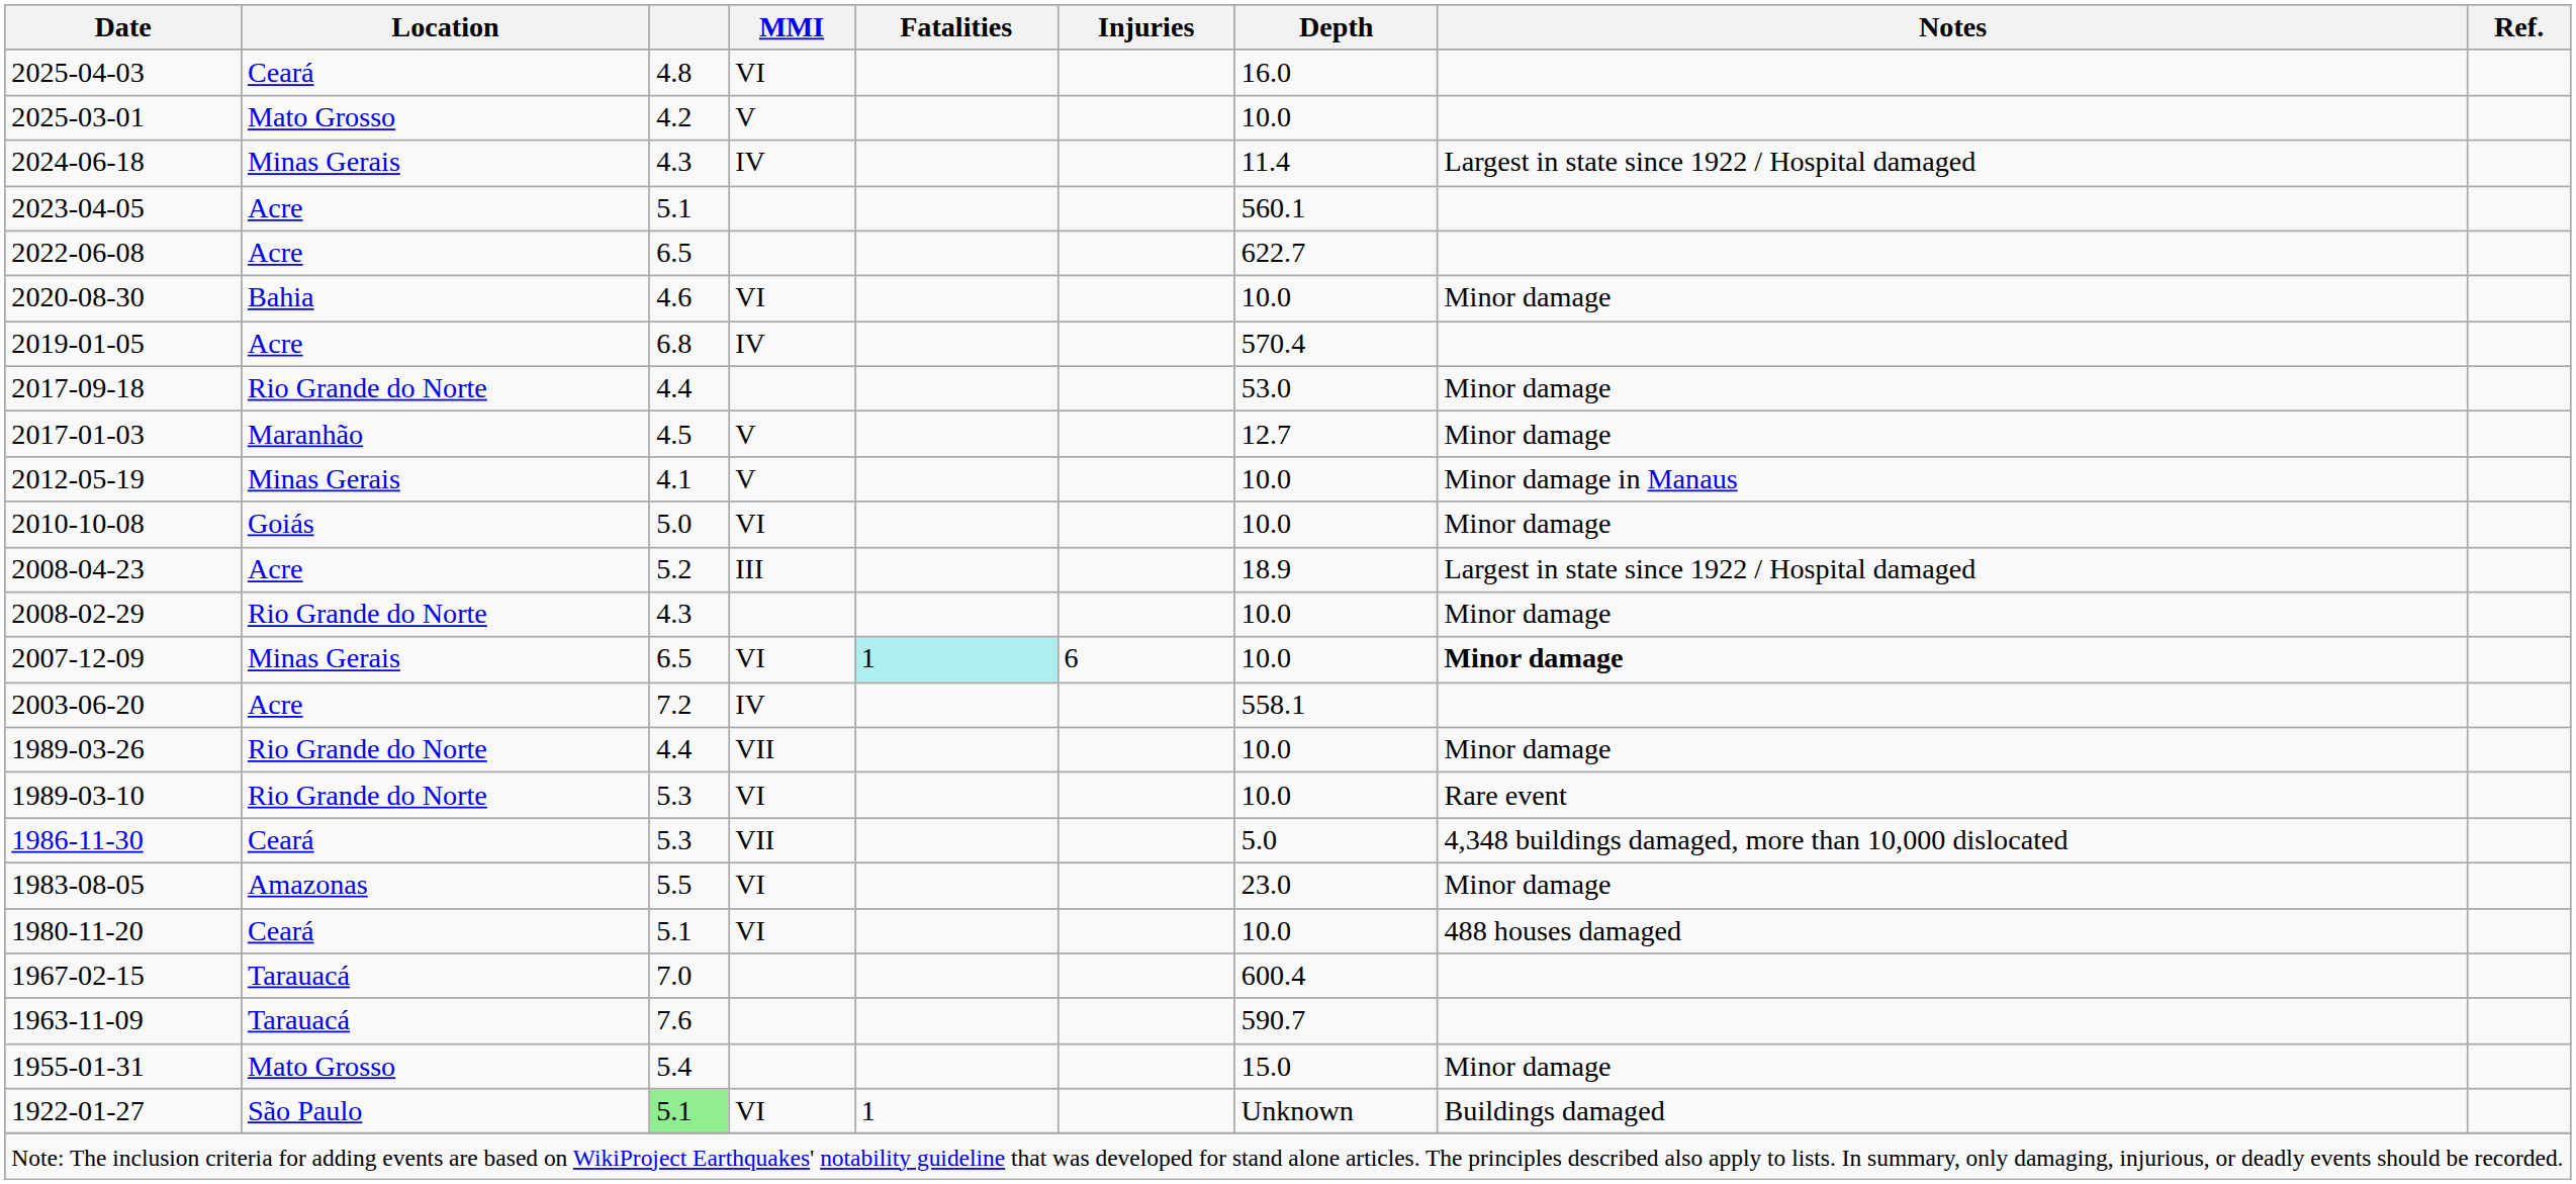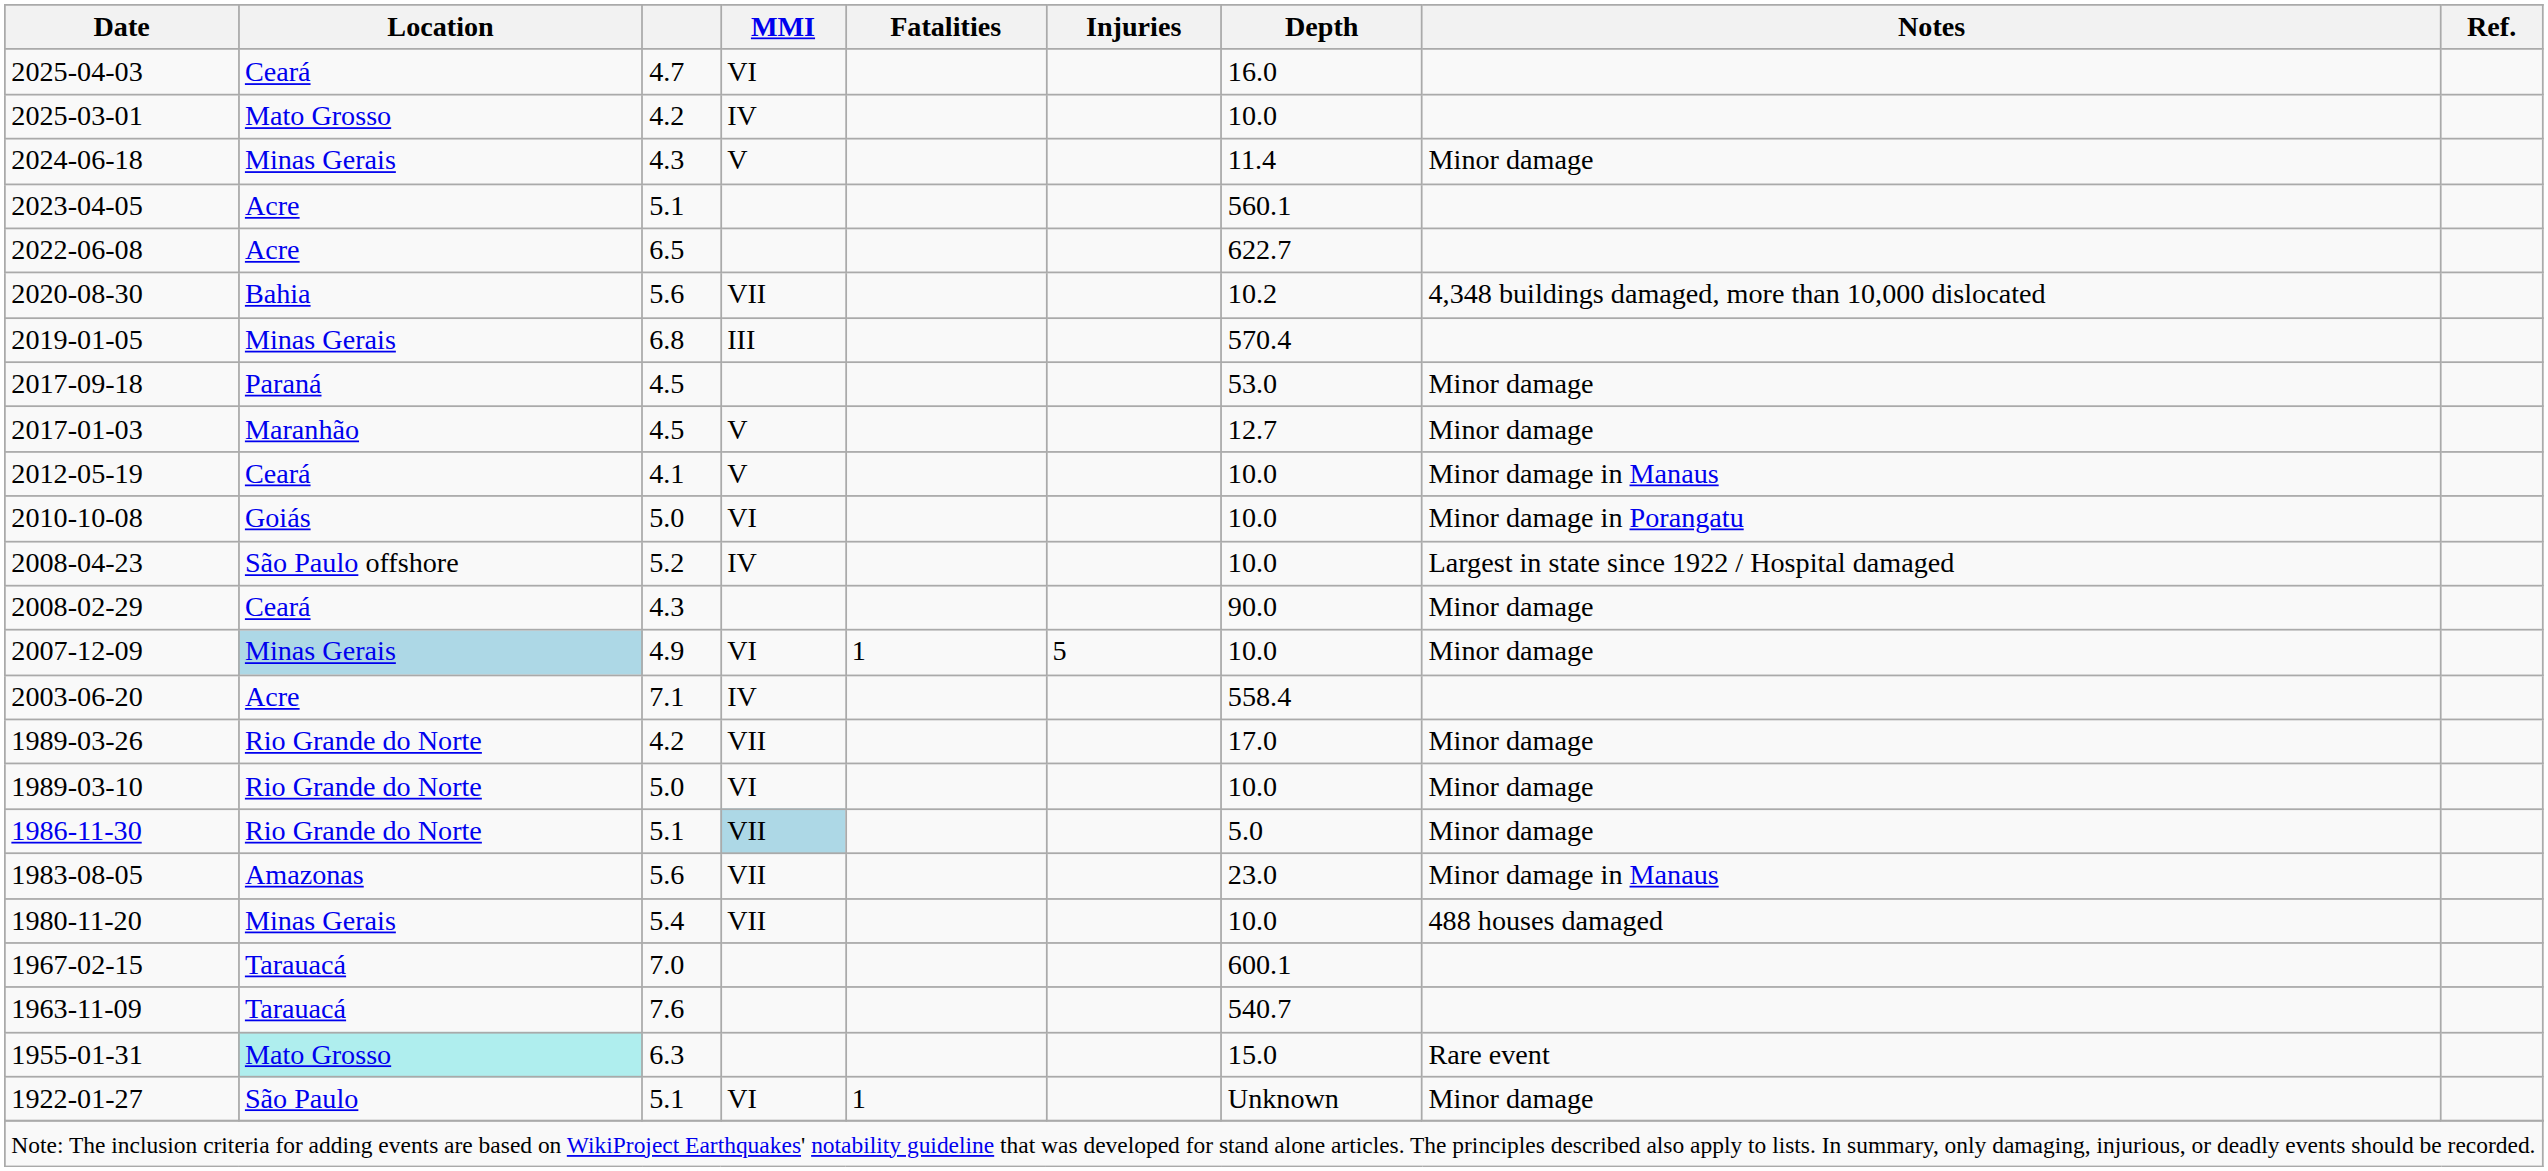 <table class="wikitable">
 <tr>
 <th>Date</th>
 <th>Location</th>
 <th></th>
 <th><a href='#'>MMI</a></th>
 <th>Fatalities</th>
 <th>Injuries</th>
 <th>Depth</th>
 <th>Notes</th>
 <th>Ref.</th>
 </tr>
 <tr>
 <td>2025-04-03</td>
 <td><a href='#'>Ceará</a></td>
-<td>4.8</td>
+<td>4.7</td>
 <td>VI</td>
 <td></td>
 <td></td>
 <td>16.0</td>
 <td></td>
 <td></td>
 </tr>
 <tr>
 <td>2025-03-01</td>
 <td><a href='#'>Mato Grosso</a></td>
 <td>4.2</td>
-<td>V</td>
+<td>IV</td>
 <td></td>
 <td></td>
 <td>10.0</td>
 <td></td>
 <td></td>
 </tr>
 <tr>
 <td>2024-06-18</td>
 <td><a href='#'>Minas Gerais</a></td>
 <td>4.3</td>
-<td>IV</td>
+<td>V</td>
 <td></td>
 <td></td>
 <td>11.4</td>
-<td>Largest in state since 1922 / Hospital damaged</td>
+<td>Minor damage</td>
 <td></td>
 </tr>
 <tr>
 <td>2023-04-05</td>
 <td><a href='#'>Acre</a></td>
 <td>5.1</td>
 <td></td>
 <td></td>
 <td></td>
 <td>560.1</td>
 <td></td>
 <td></td>
 </tr>
 <tr>
 <td>2022-06-08</td>
 <td><a href='#'>Acre</a></td>
 <td>6.5</td>
 <td></td>
 <td></td>
 <td></td>
 <td>622.7</td>
 <td></td>
 <td></td>
 </tr>
 <tr>
 <td>2020-08-30</td>
 <td><a href='#'>Bahia</a></td>
-<td>4.6</td>
-<td>VI</td>
+<td>5.6</td>
+<td>VII</td>
 <td></td>
 <td></td>
-<td>10.0</td>
-<td>Minor damage</td>
+<td>10.2</td>
+<td>4,348 buildings damaged, more than 10,000 dislocated</td>
 <td></td>
 </tr>
 <tr>
 <td>2019-01-05</td>
-<td><a href='#'>Acre</a></td>
+<td><a href='#'>Minas Gerais</a></td>
 <td>6.8</td>
-<td>IV</td>
+<td>III</td>
 <td></td>
 <td></td>
 <td>570.4</td>
 <td></td>
 <td></td>
 </tr>
 <tr>
 <td>2017-09-18</td>
-<td><a href='#'>Rio Grande do Norte</a></td>
-<td>4.4</td>
+<td><a href='#'>Paraná</a></td>
+<td>4.5</td>
 <td></td>
 <td></td>
 <td></td>
 <td>53.0</td>
 <td>Minor damage</td>
 <td></td>
 </tr>
 <tr>
 <td>2017-01-03</td>
 <td><a href='#'>Maranhão</a></td>
 <td>4.5</td>
 <td>V</td>
 <td></td>
 <td></td>
 <td>12.7</td>
 <td>Minor damage</td>
 <td></td>
 </tr>
 <tr>
 <td>2012-05-19</td>
-<td><a href='#'>Minas Gerais</a></td>
+<td><a href='#'>Ceará</a></td>
 <td>4.1</td>
 <td>V</td>
 <td></td>
 <td></td>
 <td>10.0</td>
 <td>Minor damage in <a href='#'>Manaus</a></td>
 <td></td>
 </tr>
 <tr>
 <td>2010-10-08</td>
 <td><a href='#'>Goiás</a></td>
 <td>5.0</td>
 <td>VI</td>
 <td></td>
 <td></td>
 <td>10.0</td>
-<td>Minor damage</td>
+<td>Minor damage in <a href='#'>Porangatu</a></td>
 <td></td>
 </tr>
 <tr>
 <td>2008-04-23</td>
-<td><a href='#'>Acre</a></td>
+<td><a href='#'>São Paulo</a> offshore</td>
 <td>5.2</td>
-<td>III</td>
+<td>IV</td>
 <td></td>
 <td></td>
-<td>18.9</td>
+<td>10.0</td>
 <td>Largest in state since 1922 / Hospital damaged</td>
 <td></td>
 </tr>
 <tr>
 <td>2008-02-29</td>
-<td><a href='#'>Rio Grande do Norte</a></td>
+<td><a href='#'>Ceará</a></td>
 <td>4.3</td>
 <td></td>
+<td></td>
+<td></td>
+<td>90.0</td>
+<td>Minor damage</td>
+<td></td>
+</tr>
+<tr>
+<td>2007-12-09</td>
+<td style="background: lightblue;"><a href='#'>Minas Gerais</a></td>
+<td>4.9</td>
+<td>VI</td>
+<td>1</td>
+<td>5</td>
+<td>10.0</td>
+<td>Minor damage</td>
+<td></td>
+</tr>
+<tr>
+<td>2003-06-20</td>
+<td><a href='#'>Acre</a></td>
+<td>7.1</td>
+<td>IV</td>
+<td></td>
+<td></td>
+<td>558.4</td>
+<td></td>
+<td></td>
+</tr>
+<tr>
+<td>1989-03-26</td>
+<td><a href='#'>Rio Grande do Norte</a></td>
+<td>4.2</td>
+<td>VII</td>
+<td></td>
+<td></td>
+<td>17.0</td>
+<td>Minor damage</td>
+<td></td>
+</tr>
+<tr>
+<td>1989-03-10</td>
+<td><a href='#'>Rio Grande do Norte</a></td>
+<td>5.0</td>
+<td>VI</td>
 <td></td>
 <td></td>
 <td>10.0</td>
 <td>Minor damage</td>
 <td></td>
 </tr>
 <tr>
-<td>2007-12-09</td>
-<td><a href='#'>Minas Gerais</a></td>
-<td>6.5</td>
-<td>VI</td>
-<td style="background: paleturquoise;">1</td>
-<td>6</td>
-<td>10.0</td>
-<td><strong>Minor damage</strong></td>
-<td></td>
-</tr>
-<tr>
-<td>2003-06-20</td>
-<td><a href='#'>Acre</a></td>
-<td>7.2</td>
-<td>IV</td>
-<td></td>
-<td></td>
-<td>558.1</td>
-<td></td>
-<td></td>
-</tr>
-<tr>
-<td>1989-03-26</td>
+<td><a href='#'>1986-11-30</a></td>
 <td><a href='#'>Rio Grande do Norte</a></td>
-<td>4.4</td>
-<td>VII</td>
-<td></td>
-<td></td>
-<td>10.0</td>
-<td>Minor damage</td>
-<td></td>
-</tr>
-<tr>
-<td>1989-03-10</td>
-<td><a href='#'>Rio Grande do Norte</a></td>
-<td>5.3</td>
-<td>VI</td>
-<td></td>
-<td></td>
-<td>10.0</td>
-<td>Rare event</td>
-<td></td>
-</tr>
-<tr>
-<td><a href='#'>1986-11-30</a></td>
-<td><a href='#'>Ceará</a></td>
-<td>5.3</td>
-<td>VII</td>
+<td>5.1</td>
+<td style="background: lightblue;">VII</td>
 <td></td>
 <td></td>
 <td>5.0</td>
-<td>4,348 buildings damaged, more than 10,000 dislocated</td>
+<td>Minor damage</td>
 <td></td>
 </tr>
 <tr>
 <td>1983-08-05</td>
 <td><a href='#'>Amazonas</a></td>
-<td>5.5</td>
-<td>VI</td>
+<td>5.6</td>
+<td>VII</td>
 <td></td>
 <td></td>
 <td>23.0</td>
-<td>Minor damage</td>
+<td>Minor damage in <a href='#'>Manaus</a></td>
 <td></td>
 </tr>
 <tr>
 <td>1980-11-20</td>
-<td><a href='#'>Ceará</a></td>
-<td>5.1</td>
-<td>VI</td>
+<td><a href='#'>Minas Gerais</a></td>
+<td>5.4</td>
+<td>VII</td>
 <td></td>
 <td></td>
 <td>10.0</td>
 <td>488 houses damaged</td>
 <td></td>
 </tr>
 <tr>
 <td>1967-02-15</td>
 <td><a href='#'>Tarauacá</a></td>
 <td>7.0</td>
 <td></td>
 <td></td>
 <td></td>
-<td>600.4</td>
+<td>600.1</td>
 <td></td>
 <td></td>
 </tr>
 <tr>
 <td>1963-11-09</td>
 <td><a href='#'>Tarauacá</a></td>
 <td>7.6</td>
 <td></td>
 <td></td>
 <td></td>
-<td>590.7</td>
+<td>540.7</td>
 <td></td>
 <td></td>
 </tr>
 <tr>
 <td>1955-01-31</td>
-<td><a href='#'>Mato Grosso</a></td>
-<td>5.4</td>
+<td style="background: paleturquoise;"><a href='#'>Mato Grosso</a></td>
+<td>6.3</td>
 <td></td>
 <td></td>
 <td></td>
 <td>15.0</td>
-<td>Minor damage</td>
+<td>Rare event</td>
 <td></td>
 </tr>
 <tr>
 <td>1922-01-27</td>
 <td><a href='#'>São Paulo</a></td>
-<td style="background: lightgreen;">5.1</td>
+<td>5.1</td>
 <td>VI</td>
 <td>1</td>
 <td></td>
 <td>Unknown</td>
-<td>Buildings damaged</td>
+<td>Minor damage</td>
 <td></td>
 </tr>
 <tr>
 </tr>
 <tr class="sortbottom">
 <td colspan="11" style="text-align: center;"><small>Note: The inclusion criteria for adding events are based on <a href='#'>WikiProject Earthquakes</a>' <a href='#'>notability guideline</a> that was developed for stand alone articles. The principles described also apply to lists. In summary, only damaging, injurious, or deadly events should be recorded.</small></td>
 </tr>
 </table>
